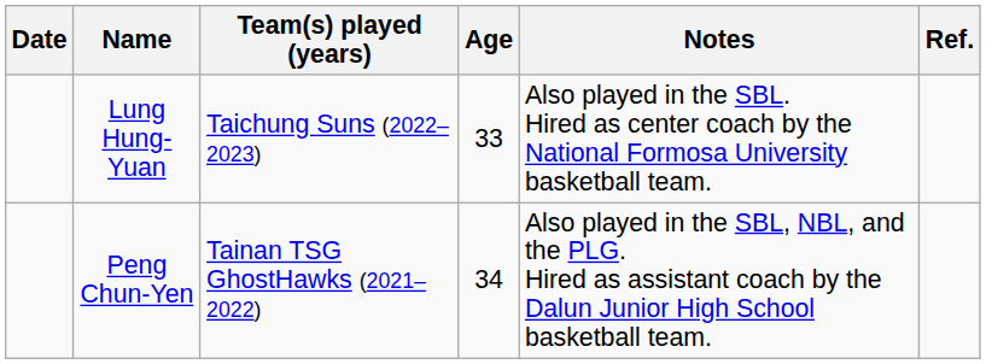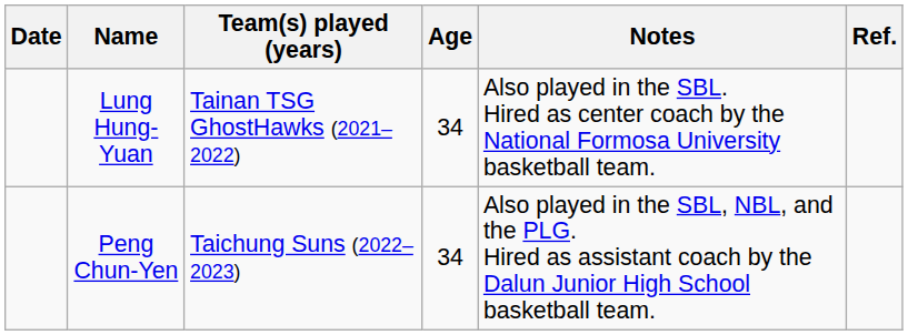 <table class="wikitable sortable" style="text-align:center">
 <tr>
 <th>Date</th>
 <th>Name</th>
 <th>Team(s) played (years)</th>
 <th>Age</th>
 <th>Notes</th>
 <th>Ref.</th>
 </tr>
 <tr>
 <td></td>
 <td><a href='#'>Lung Hung-Yuan</a></td>
-<td align="left"><a href='#'>Taichung Suns</a> <small>(<a href='#'>2022–2023</a>)</small></td>
-<td>33</td>
+<td align="left"><a href='#'>Tainan TSG GhostHawks</a> <small>(<a href='#'>2021–2022</a>)</small></td>
+<td>34</td>
 <td align="left">Also played in the <a href='#'>SBL</a>.<br>Hired as center coach by the <a href='#'>National Formosa University</a> basketball team.</td>
 <td></td>
 </tr>
 <tr>
 <td></td>
 <td><a href='#'>Peng Chun-Yen</a></td>
-<td align="left"><a href='#'>Tainan TSG GhostHawks</a> <small>(<a href='#'>2021–2022</a>)</small></td>
+<td align="left"><a href='#'>Taichung Suns</a> <small>(<a href='#'>2022–2023</a>)</small></td>
 <td>34</td>
 <td align="left">Also played in the <a href='#'>SBL</a>, <a href='#'>NBL</a>, and the <a href='#'>PLG</a>.<br>Hired as assistant coach by the <a href='#'>Dalun Junior High School</a> basketball team.</td>
 <td></td>
 </tr>
 </table>
